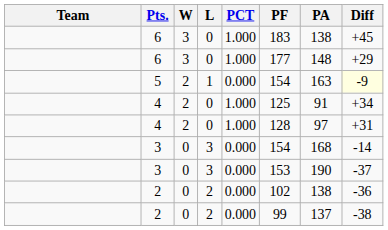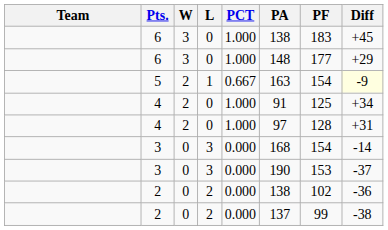 <table class=wikitable>
 <tr align=center>
 <th width=150px>Team</th>
 <th width=30px><a href='#'>Pts.</a></th>
 <th width=20px>W</th>
 <th width=20px>L</th>
 <th><a href='#'>PCT</a></th>
+<th width=40px>PA</th>
 <th width=40px>PF</th>
-<th width=40px>PA</th>
 <th width=40px>Diff</th>
 </tr>
 <tr align=center>
 <td align=left></td>
 <td>6</td>
 <td>3</td>
 <td>0</td>
 <td>1.000</td>
+<td>138</td>
 <td>183</td>
-<td>138</td>
 <td>+45</td>
 </tr>
 <tr align=center>
 <td align=left></td>
 <td>6</td>
 <td>3</td>
 <td>0</td>
 <td>1.000</td>
+<td>148</td>
 <td>177</td>
-<td>148</td>
 <td>+29</td>
 </tr>
 <tr align=center>
 <td align=left></td>
 <td>5</td>
 <td>2</td>
 <td>1</td>
-<td>0.000</td>
+<td>0.667</td>
+<td>163</td>
 <td>154</td>
-<td>163</td>
 <td style="background: lightyellow;">-9</td>
 </tr>
 <tr align=center>
 <td align=left></td>
 <td>4</td>
 <td>2</td>
 <td>0</td>
 <td>1.000</td>
+<td>91</td>
 <td>125</td>
-<td>91</td>
 <td>+34</td>
 </tr>
 <tr align=center>
 <td align=left></td>
 <td>4</td>
 <td>2</td>
 <td>0</td>
 <td>1.000</td>
+<td>97</td>
 <td>128</td>
-<td>97</td>
 <td>+31</td>
 </tr>
 <tr align=center>
 <td align=left></td>
 <td>3</td>
 <td>0</td>
 <td>3</td>
 <td>0.000</td>
+<td>168</td>
 <td>154</td>
-<td>168</td>
 <td>-14</td>
 </tr>
 <tr align=center>
 <td align=left></td>
 <td>3</td>
 <td>0</td>
 <td>3</td>
 <td>0.000</td>
+<td>190</td>
 <td>153</td>
-<td>190</td>
 <td>-37</td>
 </tr>
 <tr align=center>
 <td align=left></td>
 <td>2</td>
 <td>0</td>
 <td>2</td>
 <td>0.000</td>
+<td>138</td>
 <td>102</td>
-<td>138</td>
 <td>-36</td>
 </tr>
 <tr align=center>
 <td align=left></td>
 <td>2</td>
 <td>0</td>
 <td>2</td>
 <td>0.000</td>
+<td>137</td>
 <td>99</td>
-<td>137</td>
 <td>-38</td>
 </tr>
 </table>
